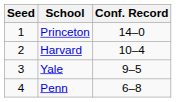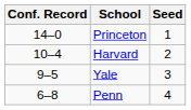 <table class="wikitable" style="text-align:center">
 <tr>
+<th>Conf. Record</th>
+<th>School</th>
 <th>Seed</th>
-<th>School</th>
-<th>Conf. Record</th>
 </tr>
 <tr>
+<td>14–0</td>
+<td align=left><a href='#'>Princeton</a></td>
 <td>1</td>
-<td align=left><a href='#'>Princeton</a></td>
-<td>14–0</td>
 </tr>
 <tr>
+<td>10–4</td>
+<td align=left><a href='#'>Harvard</a></td>
 <td>2</td>
-<td align=left><a href='#'>Harvard</a></td>
-<td>10–4</td>
 </tr>
 <tr>
+<td>9–5</td>
+<td align=left><a href='#'>Yale</a></td>
 <td>3</td>
-<td align=left><a href='#'>Yale</a></td>
-<td>9–5</td>
 </tr>
 <tr>
+<td>6–8</td>
+<td align=left><a href='#'>Penn</a></td>
 <td>4</td>
-<td align=left><a href='#'>Penn</a></td>
-<td>6–8</td>
 </tr>
 </table>
